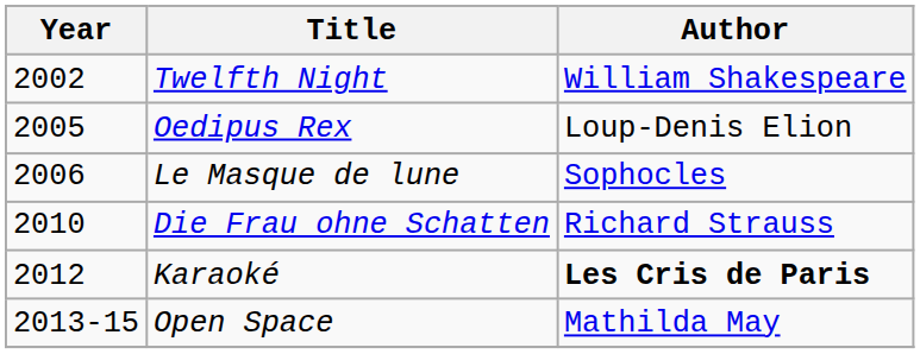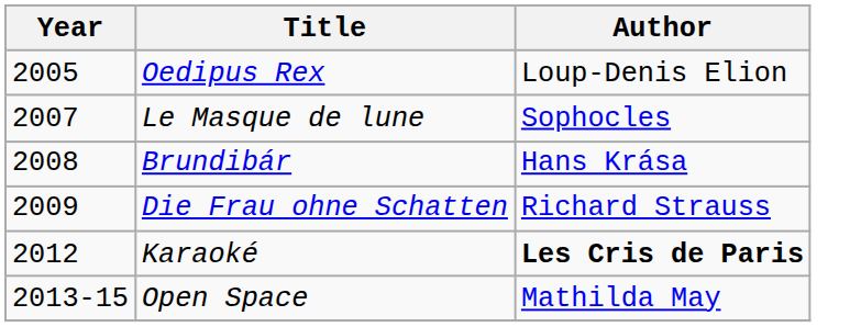 <table class="wikitable">
 <tr>
 <th>Year</th>
 <th>Title</th>
 <th>Author</th>
 </tr>
 <tr>
-<td>2002</td>
-<td><em><a href='#'>Twelfth Night</a></em></td>
-<td><a href='#'>William Shakespeare</a></td>
-</tr>
-<tr>
 <td>2005</td>
 <td><em><a href='#'>Oedipus Rex</a></em></td>
 <td>Loup-Denis Elion</td>
 </tr>
 <tr>
-<td>2006</td>
+<td>2007</td>
 <td><em>Le Masque de lune</em></td>
 <td><a href='#'>Sophocles</a></td>
 </tr>
 <tr>
-<td>2010</td>
+<td>2008</td>
+<td><em><a href='#'>Brundibár</a></em></td>
+<td><a href='#'>Hans Krása</a></td>
+</tr>
+<tr>
+<td>2009</td>
 <td><em><a href='#'>Die Frau ohne Schatten</a></em></td>
 <td><a href='#'>Richard Strauss</a></td>
 </tr>
 <tr>
 <td>2012</td>
 <td><em>Karaoké</em></td>
 <td><strong>Les Cris de Paris</strong></td>
 </tr>
 <tr>
 <td>2013-15</td>
 <td><em>Open Space</em></td>
 <td><a href='#'>Mathilda May</a></td>
 </tr>
 <tr>
 </tr>
 </table>
